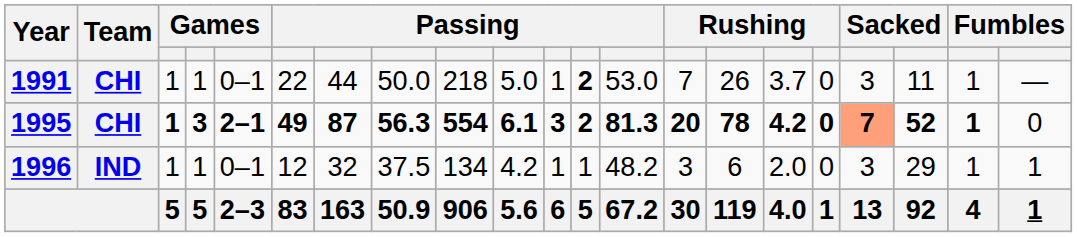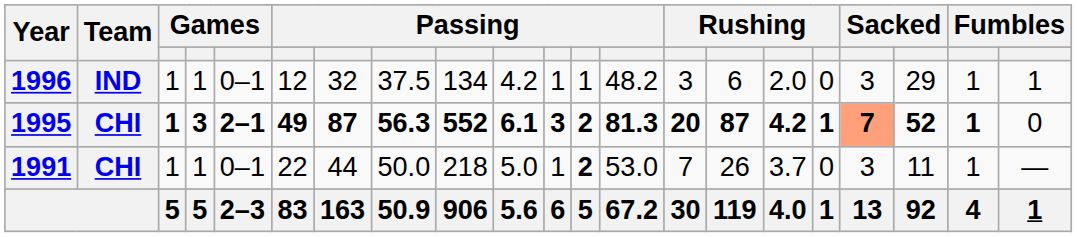 <table class="wikitable" style="text-align:center;">
 <tr>
 <th rowspan="2">Year</th>
 <th rowspan="2">Team</th>
 <th colspan="3">Games</th>
 <th colspan="8">Passing</th>
 <th colspan="4">Rushing</th>
 <th colspan="2">Sacked</th>
 <th colspan="2">Fumbles</th>
 </tr>
 <tr>
 <th></th>
 <th></th>
 <th></th>
 <th></th>
 <th></th>
 <th></th>
 <th></th>
 <th></th>
 <th></th>
 <th></th>
 <th></th>
 <th></th>
 <th></th>
 <th></th>
 <th></th>
 <th></th>
 <th></th>
 <th></th>
 <th></th>
 </tr>
 <tr>
+<th><a href='#'>1996</a></th>
+<th><a href='#'>IND</a></th>
+<td>1</td>
+<td>1</td>
+<td>0–1</td>
+<td>12</td>
+<td>32</td>
+<td>37.5</td>
+<td>134</td>
+<td>4.2</td>
+<td>1</td>
+<td>1</td>
+<td>48.2</td>
+<td>3</td>
+<td>6</td>
+<td>2.0</td>
+<td>0</td>
+<td>3</td>
+<td>29</td>
+<td>1</td>
+<td>1</td>
+</tr>
+<tr>
+<th><a href='#'>1995</a></th>
+<th><a href='#'>CHI</a></th>
+<td><strong>1</strong></td>
+<td><strong>3</strong></td>
+<td><strong>2–1</strong></td>
+<td><strong>49</strong></td>
+<td><strong>87</strong></td>
+<td><strong>56.3</strong></td>
+<td><strong>552</strong></td>
+<td><strong>6.1</strong></td>
+<td><strong>3</strong></td>
+<td><strong>2</strong></td>
+<td><strong>81.3</strong></td>
+<td><strong>20</strong></td>
+<td><strong>87</strong></td>
+<td><strong>4.2</strong></td>
+<td><strong>1</strong></td>
+<td style="background: lightsalmon;"><strong>7</strong></td>
+<td><strong>52</strong></td>
+<td><strong>1</strong></td>
+<td>0</td>
+</tr>
+<tr>
 <th><a href='#'>1991</a></th>
 <th><a href='#'>CHI</a></th>
 <td>1</td>
 <td>1</td>
 <td>0–1</td>
 <td>22</td>
 <td>44</td>
 <td>50.0</td>
 <td>218</td>
 <td>5.0</td>
 <td>1</td>
 <td><strong>2</strong></td>
 <td>53.0</td>
 <td>7</td>
 <td>26</td>
 <td>3.7</td>
 <td>0</td>
 <td>3</td>
 <td>11</td>
 <td>1</td>
 <td>—</td>
-</tr>
-<tr>
-<th><a href='#'>1995</a></th>
-<th><a href='#'>CHI</a></th>
-<td><strong>1</strong></td>
-<td><strong>3</strong></td>
-<td><strong>2–1</strong></td>
-<td><strong>49</strong></td>
-<td><strong>87</strong></td>
-<td><strong>56.3</strong></td>
-<td><strong>554</strong></td>
-<td><strong>6.1</strong></td>
-<td><strong>3</strong></td>
-<td><strong>2</strong></td>
-<td><strong>81.3</strong></td>
-<td><strong>20</strong></td>
-<td><strong>78</strong></td>
-<td><strong>4.2</strong></td>
-<td><strong>0</strong></td>
-<td style="background: lightsalmon;"><strong>7</strong></td>
-<td><strong>52</strong></td>
-<td><strong>1</strong></td>
-<td>0</td>
-</tr>
-<tr>
-<th><a href='#'>1996</a></th>
-<th><a href='#'>IND</a></th>
-<td>1</td>
-<td>1</td>
-<td>0–1</td>
-<td>12</td>
-<td>32</td>
-<td>37.5</td>
-<td>134</td>
-<td>4.2</td>
-<td>1</td>
-<td>1</td>
-<td>48.2</td>
-<td>3</td>
-<td>6</td>
-<td>2.0</td>
-<td>0</td>
-<td>3</td>
-<td>29</td>
-<td>1</td>
-<td>1</td>
 </tr>
 <tr>
 <th colspan="2"></th>
 <th>5</th>
 <th>5</th>
 <th>2–3</th>
 <th>83</th>
 <th>163</th>
 <th>50.9</th>
 <th>906</th>
 <th>5.6</th>
 <th>6</th>
 <th>5</th>
 <th>67.2</th>
 <th>30</th>
 <th>119</th>
 <th>4.0</th>
 <th>1</th>
 <th>13</th>
 <th>92</th>
 <th>4</th>
 <th><u>1</u></th>
 </tr>
 </table>
